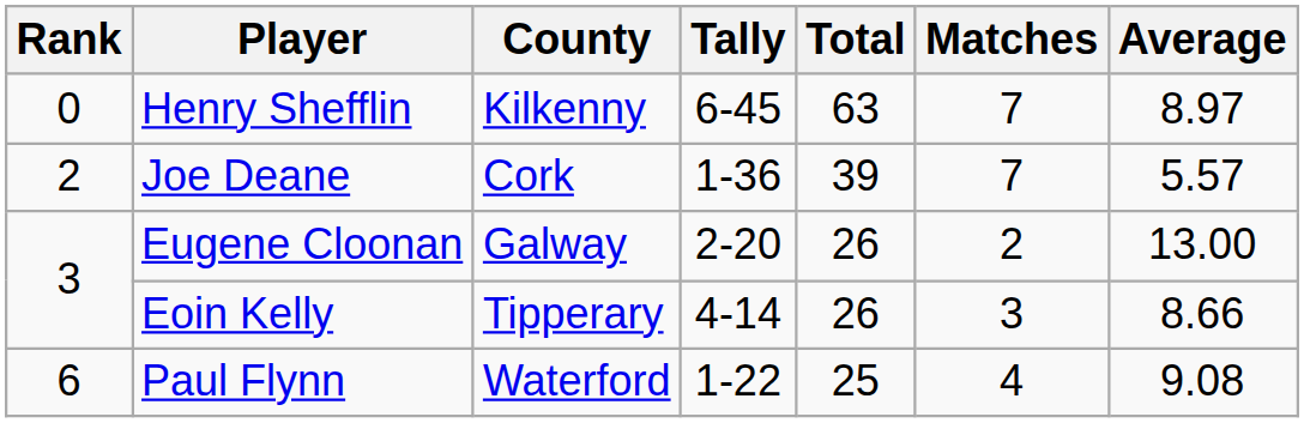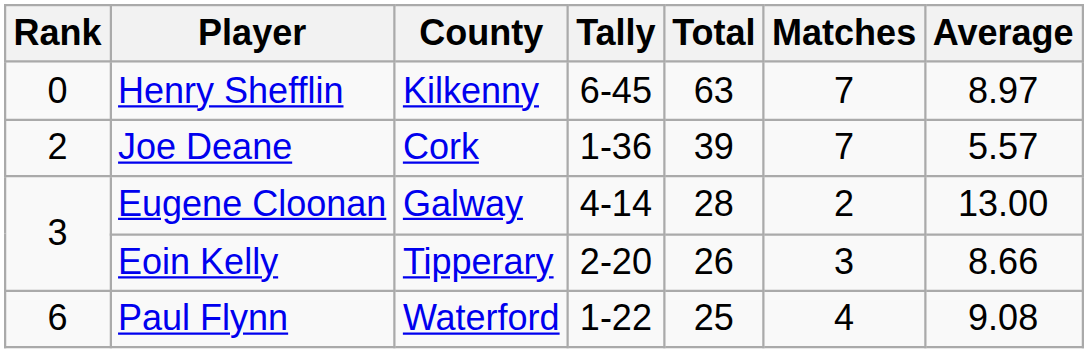 <table class="wikitable">
 <tr>
 <th>Rank</th>
 <th>Player</th>
 <th>County</th>
 <th>Tally</th>
 <th>Total</th>
 <th>Matches</th>
 <th>Average</th>
 </tr>
 <tr>
 <td rowspan=1 align=center>0</td>
 <td><a href='#'>Henry Shefflin</a></td>
 <td><a href='#'>Kilkenny</a></td>
 <td align=center>6-45</td>
 <td align=center>63</td>
 <td align=center>7</td>
 <td align=center>8.97</td>
 </tr>
 <tr>
 <td rowspan=1 align=center>2</td>
 <td><a href='#'>Joe Deane</a></td>
 <td><a href='#'>Cork</a></td>
 <td align=center>1-36</td>
 <td align=center>39</td>
 <td align=center>7</td>
 <td align=center>5.57</td>
 </tr>
 <tr>
 <td rowspan=2 align=center>3</td>
 <td><a href='#'>Eugene Cloonan</a></td>
 <td><a href='#'>Galway</a></td>
-<td align=center>2-20</td>
-<td align=center>26</td>
+<td align=center>4-14</td>
+<td align=center>28</td>
 <td align=center>2</td>
 <td align=center>13.00</td>
 </tr>
 <tr>
 <td><a href='#'>Eoin Kelly</a></td>
 <td><a href='#'>Tipperary</a></td>
-<td align=center>4-14</td>
+<td align=center>2-20</td>
 <td align=center>26</td>
 <td align=center>3</td>
 <td align=center>8.66</td>
 </tr>
 <tr>
 <td rowspan=1 align=center>6</td>
 <td><a href='#'>Paul Flynn</a></td>
 <td><a href='#'>Waterford</a></td>
 <td align=center>1-22</td>
 <td align=center>25</td>
 <td align=center>4</td>
 <td align=center>9.08</td>
 </tr>
 </table>
